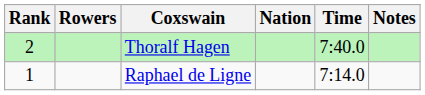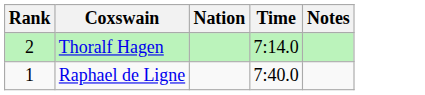 <table class="wikitable sortable" style="text-align:center">
 <tr>
 <th>Rank</th>
-<th>Rowers</th>
 <th>Coxswain</th>
 <th>Nation</th>
 <th>Time</th>
 <th>Notes</th>
 </tr>
 <tr bgcolor=bbf3bb>
 <td>2</td>
+<td align=left><a href='#'>Thoralf Hagen</a></td>
 <td align=left></td>
-<td align=left><a href='#'>Thoralf Hagen</a></td>
+<td>7:14.0</td>
+<td></td>
+</tr>
+<tr>
+<td>1</td>
+<td align=left><a href='#'>Raphael de Ligne</a></td>
 <td align=left></td>
 <td>7:40.0</td>
 <td></td>
 </tr>
-<tr>
-<td>1</td>
-<td align=left></td>
-<td align=left><a href='#'>Raphael de Ligne</a></td>
-<td align=left></td>
-<td>7:14.0</td>
-<td></td>
-</tr>
 </table>
